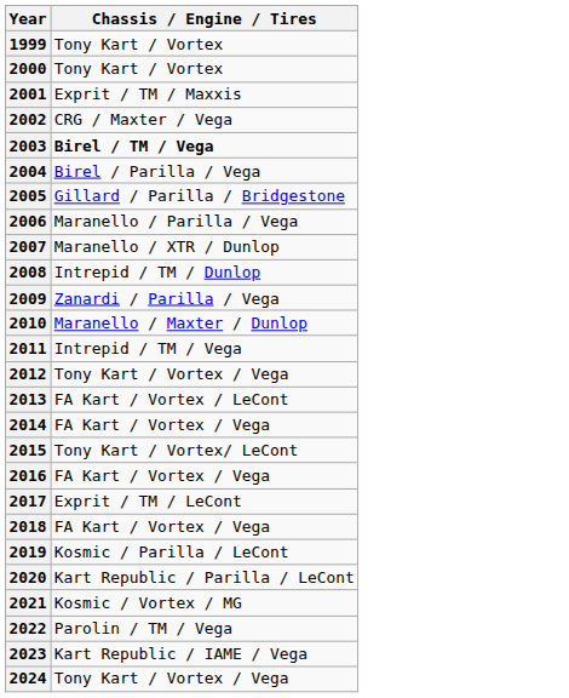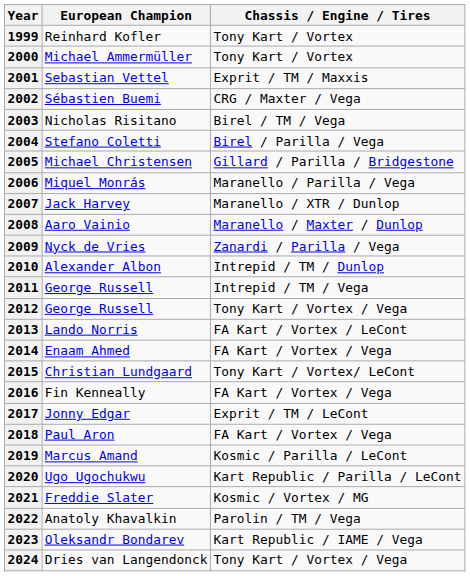 <table class="wikitable">
 <tr>
 <th>Year</th>
+<th>European Champion </th>
 <th>Chassis / Engine / Tires</th>
 </tr>
 <tr>
 <th>1999</th>
+<td> Reinhard Kofler </td>
 <td>Tony Kart / Vortex</td>
 </tr>
 <tr>
 <th>2000</th>
+<td> <a href='#'>Michael Ammermüller</a></td>
 <td>Tony Kart / Vortex</td>
 </tr>
 <tr>
 <th>2001</th>
+<td> <a href='#'>Sebastian Vettel</a></td>
 <td>Exprit / TM / Maxxis</td>
 </tr>
 <tr>
 <th>2002</th>
+<td> <a href='#'>Sébastien Buemi</a></td>
 <td>CRG / Maxter / Vega</td>
 </tr>
 <tr>
 <th>2003</th>
-<td><strong>Birel / TM / Vega</strong></td>
+<td> Nicholas Risitano</td>
+<td>Birel / TM / Vega</td>
 </tr>
 <tr>
 <th>2004</th>
+<td> <a href='#'>Stefano Coletti</a></td>
 <td><a href='#'>Birel</a> / Parilla / Vega</td>
 </tr>
 <tr>
 <th>2005</th>
+<td> <a href='#'>Michael Christensen</a></td>
 <td><a href='#'>Gillard</a> / Parilla / <a href='#'>Bridgestone</a></td>
 </tr>
 <tr>
 <th>2006</th>
+<td> <a href='#'>Miquel Monrás</a></td>
 <td>Maranello / Parilla / Vega</td>
 </tr>
 <tr>
 <th>2007</th>
+<td> <a href='#'>Jack Harvey</a></td>
 <td>Maranello / XTR / Dunlop</td>
 </tr>
 <tr>
 <th>2008</th>
-<td>Intrepid / TM / <a href='#'>Dunlop</a></td>
+<td> <a href='#'>Aaro Vainio</a></td>
+<td><a href='#'>Maranello</a> / <a href='#'>Maxter</a> / <a href='#'>Dunlop</a></td>
 </tr>
 <tr>
 <th>2009</th>
+<td> <a href='#'>Nyck de Vries</a></td>
 <td><a href='#'>Zanardi</a> / <a href='#'>Parilla</a> / Vega</td>
 </tr>
 <tr>
 <th>2010</th>
-<td><a href='#'>Maranello</a> / <a href='#'>Maxter</a> / <a href='#'>Dunlop</a></td>
+<td> <a href='#'>Alexander Albon</a></td>
+<td>Intrepid / TM / <a href='#'>Dunlop</a></td>
 </tr>
 <tr>
 <th>2011</th>
+<td> <a href='#'>George Russell</a></td>
 <td>Intrepid / TM / Vega</td>
 </tr>
 <tr>
 <th>2012</th>
+<td> <a href='#'>George Russell</a></td>
 <td>Tony Kart / Vortex / Vega</td>
 </tr>
 <tr>
 <th>2013</th>
+<td> <a href='#'>Lando Norris</a></td>
 <td>FA Kart / Vortex / LeCont</td>
 </tr>
 <tr>
 <th>2014</th>
+<td> <a href='#'>Enaam Ahmed</a></td>
 <td>FA Kart / Vortex / Vega</td>
 </tr>
 <tr>
 <th>2015</th>
+<td> <a href='#'>Christian Lundgaard</a></td>
 <td>Tony Kart / Vortex/ LeCont</td>
 </tr>
 <tr>
 <th>2016</th>
+<td> Fin Kenneally</td>
 <td>FA Kart / Vortex / Vega</td>
 </tr>
 <tr>
 <th>2017</th>
+<td> <a href='#'>Jonny Edgar</a></td>
 <td>Exprit / TM / LeCont</td>
 </tr>
 <tr>
 <th>2018</th>
+<td> <a href='#'>Paul Aron</a></td>
 <td>FA Kart / Vortex / Vega</td>
 </tr>
 <tr>
 <th>2019</th>
+<td> <a href='#'>Marcus Amand</a></td>
 <td>Kosmic / Parilla / LeCont</td>
 </tr>
 <tr>
 <th>2020</th>
+<td> <a href='#'>Ugo Ugochukwu</a></td>
 <td>Kart Republic / Parilla / LeCont</td>
 </tr>
 <tr>
 <th>2021</th>
+<td> <a href='#'>Freddie Slater</a></td>
 <td>Kosmic / Vortex / MG</td>
 </tr>
 <tr>
 <th>2022</th>
+<td> Anatoly Khavalkin</td>
 <td>Parolin / TM / Vega</td>
 </tr>
 <tr>
 <th>2023</th>
+<td> <a href='#'>Oleksandr Bondarev</a></td>
 <td>Kart Republic  / IAME / Vega</td>
 </tr>
 <tr>
 <th>2024</th>
+<td> Dries van Langendonck</td>
 <td>Tony Kart / Vortex / Vega</td>
 </tr>
 </table>
